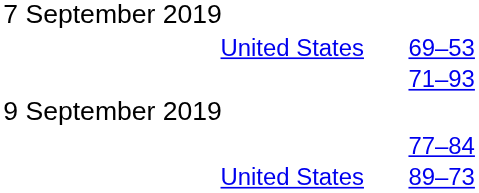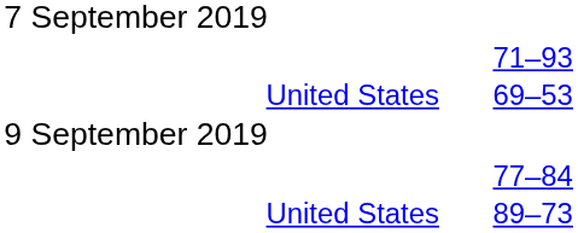 <table style="width:100%;" cellspacing="1">
 <tr>
 <th width=25%></th>
 <th width=2%></th>
 <th width=6%></th>
 <th width=2%></th>
 <th width=25%></th>
 </tr>
 <tr>
 <td>7 September 2019</td>
 </tr>
 <tr style=font-size:90%>
-<td align=right><a href='#'>United States</a> </td>
+<td align=right></td>
 <td></td>
-<td align=center><a href='#'>69–53</a></td>
+<td align=center><a href='#'>71–93</a></td>
 <td></td>
 <td></td>
 <td></td>
 </tr>
 <tr style=font-size:90%>
-<td align=right></td>
+<td align=right><a href='#'>United States</a> </td>
 <td></td>
-<td align=center><a href='#'>71–93</a></td>
+<td align=center><a href='#'>69–53</a></td>
 <td></td>
 <td></td>
 <td></td>
 </tr>
 <tr>
 <td>9 September 2019</td>
 </tr>
 <tr style=font-size:90%>
 <td align=right></td>
 <td></td>
 <td align=center><a href='#'>77–84</a></td>
 <td></td>
 <td></td>
 <td></td>
 </tr>
 <tr style=font-size:90%>
 <td align=right><a href='#'>United States</a> </td>
 <td></td>
 <td align=center><a href='#'>89–73</a></td>
 <td></td>
 <td></td>
 <td></td>
 </tr>
 </table>
